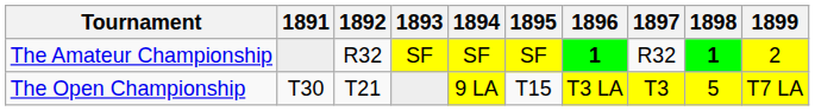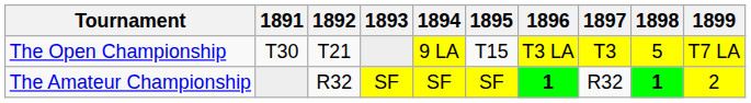 <table class="wikitable" style="font-size:95%;text-align:center;">
 <tr>
 <th>Tournament</th>
 <th>1891</th>
 <th>1892</th>
 <th>1893</th>
 <th>1894</th>
 <th>1895</th>
 <th>1896</th>
 <th>1897</th>
 <th>1898</th>
 <th>1899</th>
 </tr>
 <tr>
+<td align=left><a href='#'>The Open Championship</a></td>
+<td>T30</td>
+<td>T21</td>
+<td style="background:#eeeeee;"></td>
+<td style="background:yellow;">9 <span>LA</span></td>
+<td>T15</td>
+<td style="background:yellow;">T3 <span>LA</span></td>
+<td style="background:yellow;">T3</td>
+<td style="background:yellow;">5</td>
+<td style="background:yellow;">T7 <span>LA</span></td>
+</tr>
+<tr>
 <td align=left><a href='#'>The Amateur Championship</a></td>
 <td style="background:#eeeeee;"></td>
 <td>R32</td>
 <td style="background:yellow;">SF</td>
 <td style="background:yellow;">SF</td>
 <td style="background:yellow;">SF</td>
 <td style="background:lime;"><strong>1</strong></td>
 <td>R32</td>
 <td style="background:lime;"><strong>1</strong></td>
 <td style="background:yellow;">2</td>
 </tr>
-<tr>
-<td align=left><a href='#'>The Open Championship</a></td>
-<td>T30</td>
-<td>T21</td>
-<td style="background:#eeeeee;"></td>
-<td style="background:yellow;">9 <span>LA</span></td>
-<td>T15</td>
-<td style="background:yellow;">T3 <span>LA</span></td>
-<td style="background:yellow;">T3</td>
-<td style="background:yellow;">5</td>
-<td style="background:yellow;">T7 <span>LA</span></td>
-</tr>
 </table>
